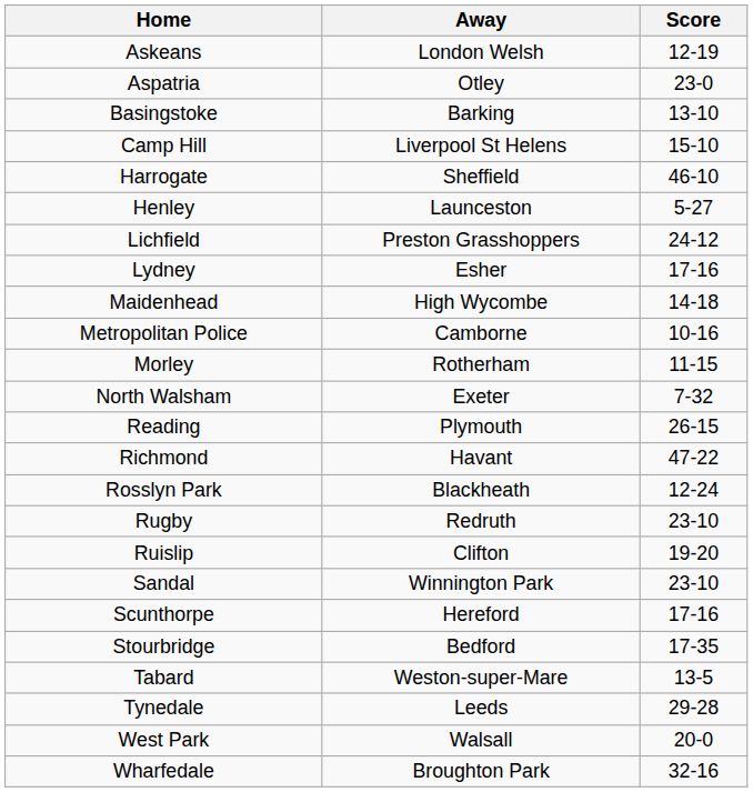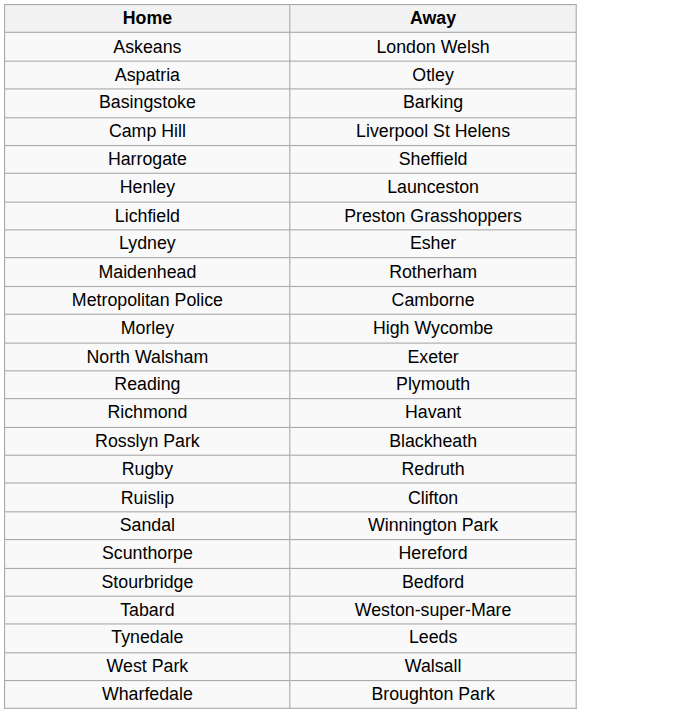 <table class="wikitable" style="text-align: center">
 <tr>
 <th width=250>Home</th>
 <th width=250>Away</th>
-<th width=80>Score</th>
 </tr>
 <tr>
 <td>Askeans</td>
 <td>London Welsh</td>
-<td>12-19</td>
 </tr>
 <tr>
 <td>Aspatria</td>
 <td>Otley</td>
-<td>23-0</td>
 </tr>
 <tr>
 <td>Basingstoke</td>
 <td>Barking</td>
-<td>13-10</td>
 </tr>
 <tr>
 <td>Camp Hill</td>
 <td>Liverpool St Helens</td>
-<td>15-10</td>
 </tr>
 <tr>
 <td>Harrogate</td>
 <td>Sheffield</td>
-<td>46-10</td>
 </tr>
 <tr>
 <td>Henley</td>
 <td>Launceston</td>
-<td>5-27</td>
 </tr>
 <tr>
 <td>Lichfield</td>
 <td>Preston Grasshoppers</td>
-<td>24-12</td>
 </tr>
 <tr>
 <td>Lydney</td>
 <td>Esher</td>
-<td>17-16</td>
 </tr>
 <tr>
 <td>Maidenhead</td>
-<td>High Wycombe</td>
-<td>14-18</td>
+<td>Rotherham</td>
 </tr>
 <tr>
 <td>Metropolitan Police</td>
 <td>Camborne</td>
-<td>10-16</td>
 </tr>
 <tr>
 <td>Morley</td>
-<td>Rotherham</td>
-<td>11-15</td>
+<td>High Wycombe</td>
 </tr>
 <tr>
 <td>North Walsham</td>
 <td>Exeter</td>
-<td>7-32</td>
 </tr>
 <tr>
 <td>Reading</td>
 <td>Plymouth</td>
-<td>26-15</td>
 </tr>
 <tr>
 <td>Richmond</td>
 <td>Havant</td>
-<td>47-22</td>
 </tr>
 <tr>
 <td>Rosslyn Park</td>
 <td>Blackheath</td>
-<td>12-24</td>
 </tr>
 <tr>
 <td>Rugby</td>
 <td>Redruth</td>
-<td>23-10</td>
 </tr>
 <tr>
 <td>Ruislip</td>
 <td>Clifton</td>
-<td>19-20</td>
 </tr>
 <tr>
 <td>Sandal</td>
 <td>Winnington Park</td>
-<td>23-10</td>
 </tr>
 <tr>
 <td>Scunthorpe</td>
 <td>Hereford</td>
-<td>17-16</td>
 </tr>
 <tr>
 <td>Stourbridge</td>
 <td>Bedford</td>
-<td>17-35</td>
 </tr>
 <tr>
 <td>Tabard</td>
 <td>Weston-super-Mare</td>
-<td>13-5</td>
 </tr>
 <tr>
 <td>Tynedale</td>
 <td>Leeds</td>
-<td>29-28</td>
 </tr>
 <tr>
 <td>West Park</td>
 <td>Walsall</td>
-<td>20-0</td>
 </tr>
 <tr>
 <td>Wharfedale</td>
 <td>Broughton Park</td>
-<td>32-16</td>
 </tr>
 </table>
